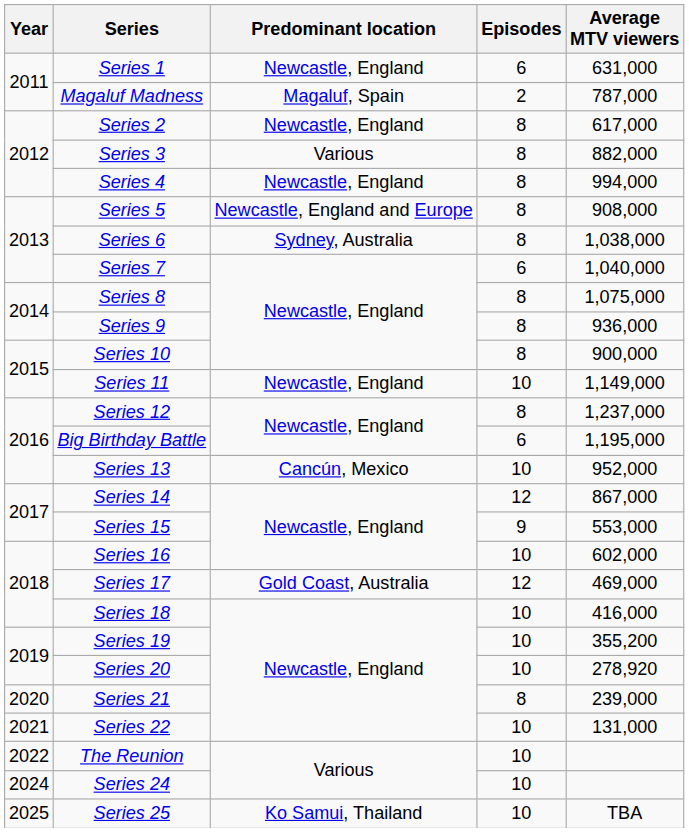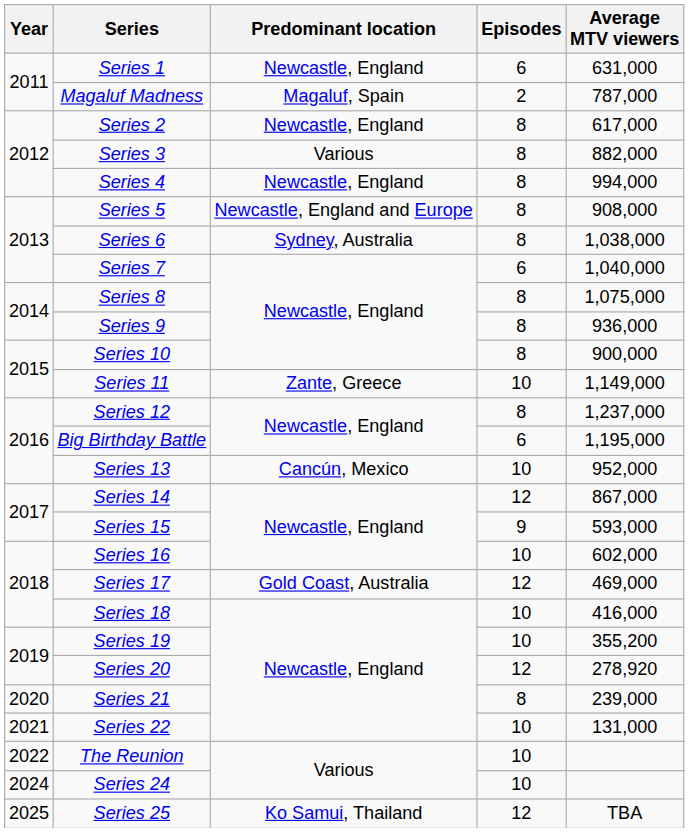 <table class="wikitable" style="text-align:center; margin:auto;">
 <tr>
 <th>Year</th>
 <th>Series</th>
 <th>Predominant location</th>
 <th>Episodes</th>
 <th>Average<br>MTV viewers</th>
 </tr>
 <tr>
 <td rowspan="2">2011</td>
 <td><em><a href='#'>Series 1</a></em></td>
 <td><a href='#'>Newcastle</a>, England</td>
 <td>6</td>
 <td>631,000</td>
 </tr>
 <tr>
 <td><em><a href='#'>Magaluf Madness</a></em></td>
 <td><a href='#'>Magaluf</a>, Spain</td>
 <td>2</td>
 <td>787,000</td>
 </tr>
 <tr>
 <td rowspan="3">2012</td>
 <td><em><a href='#'>Series 2</a></em></td>
 <td><a href='#'>Newcastle</a>, England</td>
 <td>8</td>
 <td>617,000</td>
 </tr>
 <tr>
 <td><em><a href='#'>Series 3</a></em></td>
 <td>Various</td>
 <td>8</td>
 <td>882,000</td>
 </tr>
 <tr>
 <td><em><a href='#'>Series 4</a></em></td>
 <td><a href='#'>Newcastle</a>, England</td>
 <td>8</td>
 <td>994,000</td>
 </tr>
 <tr>
 <td rowspan="3">2013</td>
 <td><em><a href='#'>Series 5</a></em></td>
 <td><a href='#'>Newcastle</a>, England and <a href='#'>Europe</a></td>
 <td>8</td>
 <td>908,000</td>
 </tr>
 <tr>
 <td><em><a href='#'>Series 6</a></em></td>
 <td><a href='#'>Sydney</a>, Australia</td>
 <td>8</td>
 <td>1,038,000</td>
 </tr>
 <tr>
 <td><em><a href='#'>Series 7</a></em></td>
 <td rowspan=4><a href='#'>Newcastle</a>, England</td>
 <td>6</td>
 <td>1,040,000</td>
 </tr>
 <tr>
 <td rowspan="2">2014</td>
 <td><em><a href='#'>Series 8</a></em></td>
 <td>8</td>
 <td>1,075,000</td>
 </tr>
 <tr>
 <td><em><a href='#'>Series 9</a></em></td>
 <td>8</td>
 <td>936,000</td>
 </tr>
 <tr>
 <td rowspan="2">2015</td>
 <td><em><a href='#'>Series 10</a></em></td>
 <td>8</td>
 <td>900,000</td>
 </tr>
 <tr>
 <td><em><a href='#'>Series 11</a></em></td>
-<td><a href='#'>Newcastle</a>, England</td>
+<td><a href='#'>Zante</a>, Greece</td>
 <td>10</td>
 <td>1,149,000</td>
 </tr>
 <tr>
 <td rowspan="3">2016</td>
 <td><em><a href='#'>Series 12</a></em></td>
 <td rowspan=2><a href='#'>Newcastle</a>, England</td>
 <td>8</td>
 <td>1,237,000</td>
 </tr>
 <tr>
 <td><a href='#'><em>Big Birthday Battle</em></a></td>
 <td>6</td>
 <td>1,195,000</td>
 </tr>
 <tr>
 <td><em><a href='#'>Series 13</a></em></td>
 <td><a href='#'>Cancún</a>, Mexico</td>
 <td>10</td>
 <td>952,000</td>
 </tr>
 <tr>
 <td rowspan="2">2017</td>
 <td><em><a href='#'>Series 14</a></em></td>
 <td rowspan=3><a href='#'>Newcastle</a>, England</td>
 <td>12</td>
 <td>867,000</td>
 </tr>
 <tr>
 <td><em><a href='#'>Series 15</a></em></td>
 <td>9</td>
-<td>553,000</td>
+<td>593,000</td>
 </tr>
 <tr>
 <td rowspan="3">2018</td>
 <td><em><a href='#'>Series 16</a></em></td>
 <td>10</td>
 <td>602,000</td>
 </tr>
 <tr>
 <td><em><a href='#'>Series 17</a></em></td>
 <td><a href='#'>Gold Coast</a>, Australia</td>
 <td>12</td>
 <td>469,000</td>
 </tr>
 <tr>
 <td><em><a href='#'>Series 18</a></em></td>
 <td rowspan=5><a href='#'>Newcastle</a>, England</td>
 <td>10</td>
 <td>416,000</td>
 </tr>
 <tr>
 <td rowspan="2">2019</td>
 <td><em><a href='#'>Series 19</a></em></td>
 <td>10</td>
 <td>355,200</td>
 </tr>
 <tr>
 <td><em><a href='#'>Series 20</a></em></td>
-<td>10</td>
+<td>12</td>
 <td>278,920</td>
 </tr>
 <tr>
 <td>2020</td>
 <td><em><a href='#'>Series 21</a></em></td>
 <td>8</td>
 <td>239,000</td>
 </tr>
 <tr>
 <td>2021</td>
 <td><a href='#'><em>Series 22</em></a></td>
 <td>10</td>
 <td>131,000</td>
 </tr>
 <tr>
 <td>2022</td>
 <td><a href='#'><em>The Reunion</em></a></td>
 <td rowspan=2>Various</td>
 <td>10</td>
 <td></td>
 </tr>
 <tr>
 <td>2024</td>
 <td><em><a href='#'>Series 24</a></em></td>
 <td>10</td>
 <td></td>
 </tr>
 <tr>
 <td>2025</td>
 <td><em><a href='#'>Series 25</a></em></td>
 <td><a href='#'>Ko Samui</a>, Thailand</td>
-<td>10</td>
+<td>12</td>
 <td>TBA</td>
 </tr>
 </table>
